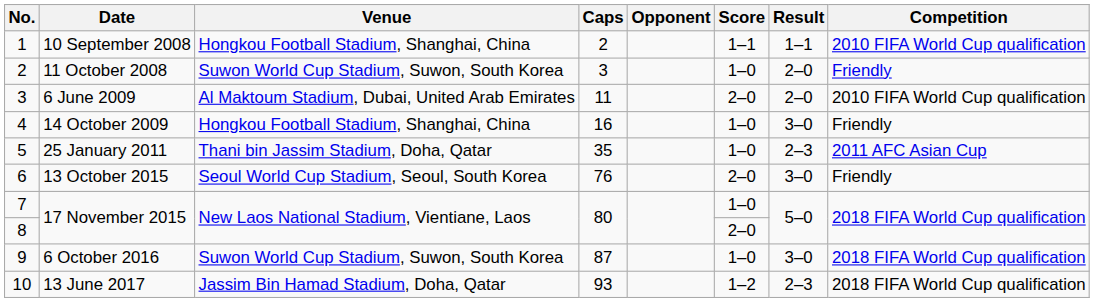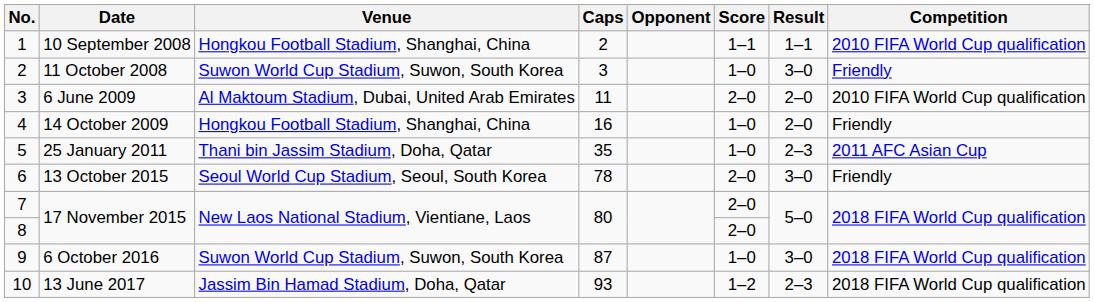 <table class="wikitable sortable">
 <tr>
 <th scope="col">No.</th>
 <th scope="col">Date</th>
 <th scope="col">Venue</th>
 <th scope="col">Caps</th>
 <th scope="col">Opponent</th>
 <th scope="col">Score</th>
 <th scope="col">Result</th>
 <th scope="col">Competition</th>
 </tr>
 <tr>
 <td align=center>1</td>
 <td>10 September 2008</td>
 <td><a href='#'>Hongkou Football Stadium</a>, Shanghai, China</td>
 <td align="center">2</td>
 <td></td>
 <td align=center>1–1</td>
 <td align=center>1–1</td>
 <td><a href='#'>2010 FIFA World Cup qualification</a></td>
 </tr>
 <tr>
 <td align=center>2</td>
 <td>11 October 2008</td>
 <td><a href='#'>Suwon World Cup Stadium</a>, Suwon, South Korea</td>
 <td align="center">3</td>
 <td></td>
 <td align=center>1–0</td>
-<td align=center>2–0</td>
+<td align=center>3–0</td>
 <td><a href='#'>Friendly</a></td>
 </tr>
 <tr>
 <td align=center>3</td>
 <td>6 June 2009</td>
 <td><a href='#'>Al Maktoum Stadium</a>, Dubai, United Arab Emirates</td>
 <td align="center">11</td>
 <td></td>
 <td align=center>2–0</td>
 <td align=center>2–0</td>
 <td>2010 FIFA World Cup qualification</td>
 </tr>
 <tr>
 <td align=center>4</td>
 <td>14 October 2009</td>
 <td><a href='#'>Hongkou Football Stadium</a>, Shanghai, China</td>
 <td align="center">16</td>
 <td></td>
 <td align=center>1–0</td>
-<td align=center>3–0</td>
+<td align=center>2–0</td>
 <td>Friendly</td>
 </tr>
 <tr>
 <td align=center>5</td>
 <td>25 January 2011</td>
 <td><a href='#'>Thani bin Jassim Stadium</a>, Doha, Qatar</td>
 <td align="center">35</td>
 <td></td>
 <td align=center>1–0</td>
 <td align=center>2–3</td>
 <td><a href='#'>2011 AFC Asian Cup</a></td>
 </tr>
 <tr>
 <td align=center>6</td>
 <td>13 October 2015</td>
 <td><a href='#'>Seoul World Cup Stadium</a>, Seoul, South Korea</td>
-<td align="center">76</td>
+<td align="center">78</td>
 <td></td>
 <td align=center>2–0</td>
 <td align=center>3–0</td>
 <td>Friendly</td>
 </tr>
 <tr>
 <td align=center>7</td>
 <td rowspan=2>17 November 2015</td>
 <td rowspan=2><a href='#'>New Laos National Stadium</a>, Vientiane, Laos</td>
 <td rowspan="2" align="center">80</td>
 <td rowspan=2></td>
-<td align=center>1–0</td>
+<td align=center>2–0</td>
 <td rowspan=2 align=center>5–0</td>
 <td rowspan=2><a href='#'>2018 FIFA World Cup qualification</a></td>
 </tr>
 <tr>
 <td align=center>8</td>
 <td align=center>2–0</td>
 </tr>
 <tr>
 <td align=center>9</td>
 <td>6 October 2016</td>
 <td><a href='#'>Suwon World Cup Stadium</a>, Suwon, South Korea</td>
 <td align="center">87</td>
 <td></td>
 <td align=center>1–0</td>
 <td align=center>3–0</td>
 <td><a href='#'>2018 FIFA World Cup qualification</a></td>
 </tr>
 <tr>
 <td align=center>10</td>
 <td>13 June 2017</td>
 <td><a href='#'>Jassim Bin Hamad Stadium</a>, Doha, Qatar</td>
 <td align="center">93</td>
 <td></td>
 <td align=center>1–2</td>
 <td align=center>2–3</td>
 <td>2018 FIFA World Cup qualification</td>
 </tr>
 </table>
